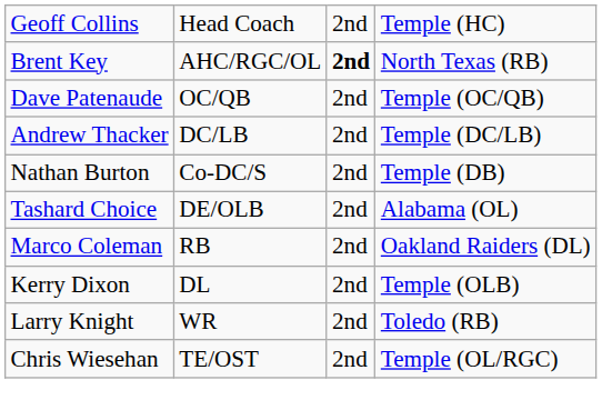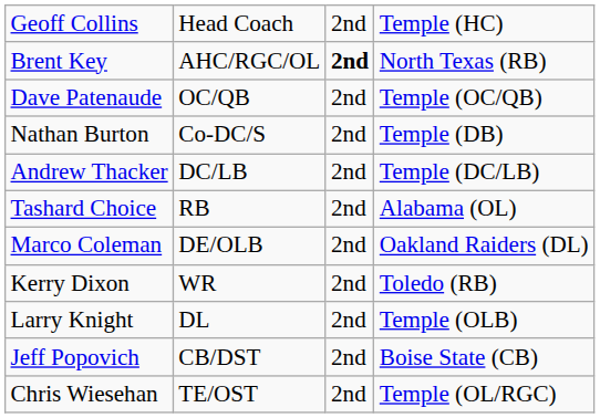 <table class="wikitable">
 <tr>
 <td><a href='#'>Geoff Collins</a></td>
 <td>Head Coach</td>
 <td>2nd</td>
 <td><a href='#'>Temple</a> (HC)</td>
 </tr>
 <tr>
 <td><a href='#'>Brent Key</a></td>
 <td>AHC/RGC/OL</td>
 <td><strong>2nd</strong></td>
 <td><a href='#'>North Texas</a> (RB)</td>
 </tr>
 <tr>
 <td><a href='#'>Dave Patenaude</a></td>
 <td>OC/QB</td>
 <td>2nd</td>
 <td><a href='#'>Temple</a> (OC/QB)</td>
 </tr>
 <tr>
+<td>Nathan Burton</td>
+<td>Co-DC/S</td>
+<td>2nd</td>
+<td><a href='#'>Temple</a> (DB)</td>
+</tr>
+<tr>
 <td><a href='#'>Andrew Thacker</a></td>
 <td>DC/LB</td>
 <td>2nd</td>
 <td><a href='#'>Temple</a> (DC/LB)</td>
 </tr>
 <tr>
-<td>Nathan Burton</td>
-<td>Co-DC/S</td>
-<td>2nd</td>
-<td><a href='#'>Temple</a> (DB)</td>
-</tr>
-<tr>
 <td><a href='#'>Tashard Choice</a></td>
-<td>DE/OLB</td>
+<td>RB</td>
 <td>2nd</td>
 <td><a href='#'>Alabama</a> (OL)</td>
 </tr>
 <tr>
 <td><a href='#'>Marco Coleman</a></td>
-<td>RB</td>
+<td>DE/OLB</td>
 <td>2nd</td>
 <td><a href='#'>Oakland Raiders</a> (DL)</td>
 </tr>
 <tr>
 <td>Kerry Dixon</td>
+<td>WR</td>
+<td>2nd</td>
+<td><a href='#'>Toledo</a> (RB)</td>
+</tr>
+<tr>
+<td>Larry Knight</td>
 <td>DL</td>
 <td>2nd</td>
 <td><a href='#'>Temple</a> (OLB)</td>
 </tr>
 <tr>
-<td>Larry Knight</td>
-<td>WR</td>
+<td><a href='#'>Jeff Popovich</a></td>
+<td>CB/DST</td>
 <td>2nd</td>
-<td><a href='#'>Toledo</a> (RB)</td>
+<td><a href='#'>Boise State</a> (CB)</td>
 </tr>
 <tr>
 <td>Chris Wiesehan</td>
 <td>TE/OST</td>
 <td>2nd</td>
 <td><a href='#'>Temple</a> (OL/RGC)</td>
 </tr>
 </table>
